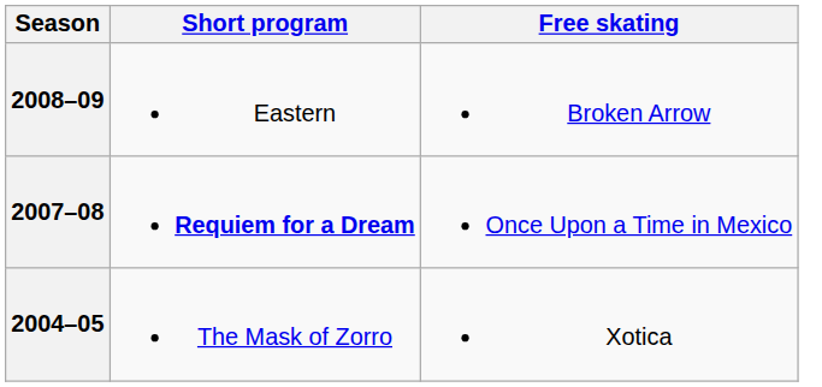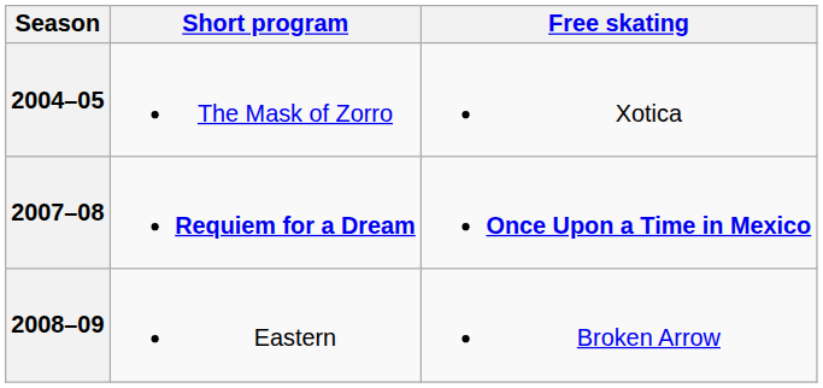 <table class=wikitable style=text-align:center>
 <tr>
 <th>Season</th>
 <th><a href='#'>Short program</a></th>
 <th><a href='#'>Free skating</a></th>
 </tr>
 <tr>
+<th>2004–05 <br> </th>
+<td><br><ul><li><a href='#'>The Mask of Zorro</a> <br></li></ul></td>
+<td><br><ul><li>Xotica <br></li></ul></td>
+</tr>
+<tr>
+<th>2007–08 <br> </th>
+<td><strong><br><ul><li><a href='#'>Requiem for a Dream</a> <br></li></ul></strong></td>
+<td><strong><br><ul><li><a href='#'>Once Upon a Time in Mexico</a> <br></li></ul></strong></td>
+</tr>
+<tr>
 <th>2008–09 <br> </th>
 <td><br><ul><li>Eastern</li></ul></td>
 <td><br><ul><li><a href='#'>Broken Arrow</a> <br></li></ul></td>
 </tr>
-<tr>
-<th>2007–08 <br> </th>
-<td><strong><br><ul><li><a href='#'>Requiem for a Dream</a> <br></li></ul></strong></td>
-<td><br><ul><li><a href='#'>Once Upon a Time in Mexico</a> <br></li></ul></td>
-</tr>
-<tr>
-<th>2004–05 <br> </th>
-<td><br><ul><li><a href='#'>The Mask of Zorro</a> <br></li></ul></td>
-<td><br><ul><li>Xotica <br></li></ul></td>
-</tr>
 </table>
